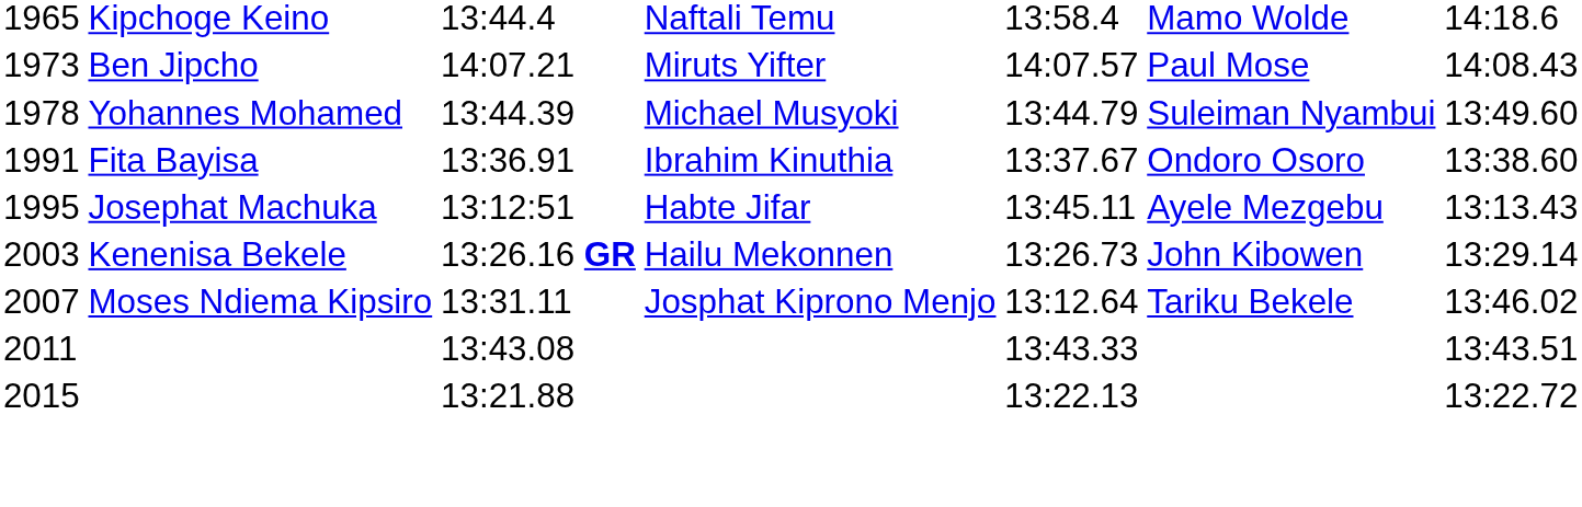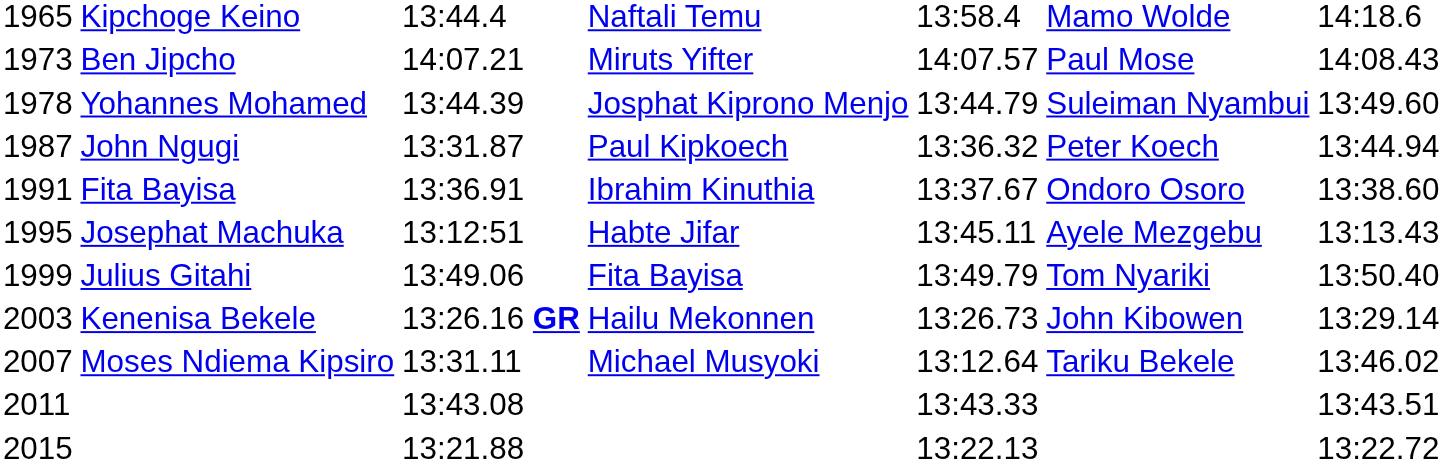 <table>
 <tr>
 <td>1965</td>
 <td><a href='#'>Kipchoge Keino</a><br> </td>
 <td>13:44.4</td>
 <td><a href='#'>Naftali Temu</a><br> </td>
 <td>13:58.4</td>
 <td><a href='#'>Mamo Wolde</a><br> </td>
 <td>14:18.6</td>
 </tr>
 <tr>
 <td>1973</td>
 <td><a href='#'>Ben Jipcho</a><br> </td>
 <td>14:07.21</td>
 <td><a href='#'>Miruts Yifter</a><br> </td>
 <td>14:07.57</td>
 <td><a href='#'>Paul Mose</a><br> </td>
 <td>14:08.43</td>
 </tr>
 <tr>
 <td>1978</td>
 <td><a href='#'>Yohannes Mohamed</a><br> </td>
 <td>13:44.39</td>
-<td><a href='#'>Michael Musyoki</a><br> </td>
+<td><a href='#'>Josphat Kiprono Menjo</a> <br>  </td>
 <td>13:44.79</td>
 <td><a href='#'>Suleiman Nyambui</a><br> </td>
 <td>13:49.60</td>
+</tr>
+<tr>
+<td>1987</td>
+<td><a href='#'>John Ngugi</a><br> </td>
+<td>13:31.87</td>
+<td><a href='#'>Paul Kipkoech</a><br> </td>
+<td>13:36.32</td>
+<td><a href='#'>Peter Koech</a><br> </td>
+<td>13:44.94</td>
 </tr>
 <tr>
 <td>1991</td>
 <td><a href='#'>Fita Bayisa</a><br> </td>
 <td>13:36.91</td>
 <td><a href='#'>Ibrahim Kinuthia</a><br> </td>
 <td>13:37.67</td>
 <td><a href='#'>Ondoro Osoro</a><br> </td>
 <td>13:38.60</td>
 </tr>
 <tr>
 <td>1995</td>
 <td><a href='#'>Josephat Machuka</a><br> </td>
 <td>13:12:51</td>
 <td><a href='#'>Habte Jifar</a><br> </td>
 <td>13:45.11</td>
 <td><a href='#'>Ayele Mezgebu</a><br> </td>
 <td>13:13.43</td>
 </tr>
 <tr>
+<td>1999</td>
+<td><a href='#'>Julius Gitahi</a><br> </td>
+<td>13:49.06</td>
+<td><a href='#'>Fita Bayisa</a><br> </td>
+<td>13:49.79</td>
+<td><a href='#'>Tom Nyariki</a><br> </td>
+<td>13:50.40</td>
+</tr>
+<tr>
 <td>2003<br></td>
 <td><a href='#'>Kenenisa Bekele</a> <br> </td>
 <td>13:26.16 <strong><a href='#'>GR</a></strong></td>
 <td><a href='#'>Hailu Mekonnen</a> <br>  </td>
 <td>13:26.73</td>
 <td><a href='#'>John Kibowen</a> <br> </td>
 <td>13:29.14</td>
 </tr>
 <tr>
 <td>2007<br></td>
 <td><a href='#'>Moses Ndiema Kipsiro</a> <br> </td>
 <td>13:31.11</td>
-<td><a href='#'>Josphat Kiprono Menjo</a> <br>  </td>
+<td><a href='#'>Michael Musyoki</a><br> </td>
 <td>13:12.64</td>
 <td><a href='#'>Tariku Bekele</a> <br> </td>
 <td>13:46.02</td>
 </tr>
 <tr>
 <td>2011<br></td>
 <td></td>
 <td>13:43.08</td>
 <td></td>
 <td>13:43.33</td>
 <td></td>
 <td>13:43.51</td>
 </tr>
 <tr>
 <td>2015</td>
 <td></td>
 <td>13:21.88</td>
 <td></td>
 <td>13:22.13</td>
 <td></td>
 <td>13:22.72</td>
 </tr>
 </table>
